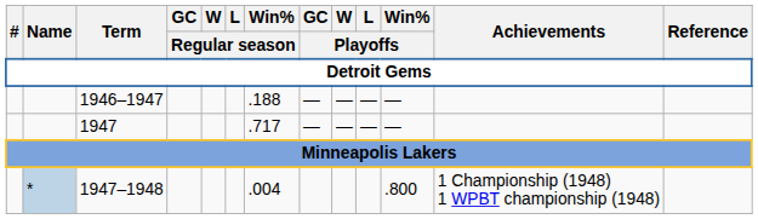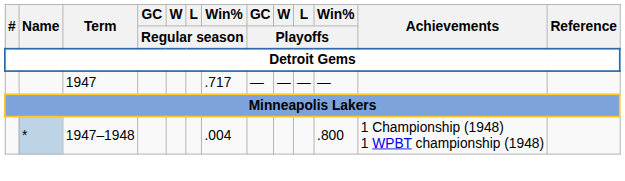 <table class="wikitable sortable">
 <tr>
 <th rowspan="2">#</th>
 <th rowspan="2">Name</th>
 <th rowspan="2">Term</th>
 <th>GC</th>
 <th>W</th>
 <th>L</th>
 <th>Win%</th>
 <th>GC</th>
 <th>W</th>
 <th>L</th>
 <th>Win%</th>
 <th rowspan="2" class=unsortable>Achievements</th>
 <th rowspan="2" class=unsortable>Reference</th>
 </tr>
 <tr class="unsortable">
 <th colspan="4">Regular season</th>
 <th colspan="4">Playoffs</th>
 </tr>
 <tr>
 <td colspan="13" align="center" style="border:2px solid #2f6aa5; background-color:#FFFFFF;"><span><strong>Detroit Gems</strong></span></td>
-</tr>
-<tr>
-<td align=center></td>
-<td></td>
-<td>1946–1947</td>
-<td></td>
-<td></td>
-<td></td>
-<td>.188</td>
-<td>—</td>
-<td>—</td>
-<td>—</td>
-<td>—</td>
-<td></td>
-<td align=center></td>
 </tr>
 <tr>
 <td align=center></td>
 <td></td>
 <td>1947</td>
 <td></td>
 <td></td>
 <td></td>
 <td>.717</td>
 <td>—</td>
 <td>—</td>
 <td>—</td>
 <td>—</td>
 <td></td>
 <td align=center></td>
 </tr>
 <tr>
 <td colspan="13" align="center" style="border:2px solid #FFC627; background-color:#7CA3DC;"><span><strong>Minneapolis Lakers</strong></span></td>
 </tr>
 <tr>
 <td align=center></td>
 <td style="background-color:#BCD4E6">*</td>
 <td>1947–1948</td>
 <td></td>
 <td></td>
 <td></td>
 <td>.004</td>
 <td></td>
 <td></td>
 <td></td>
 <td>.800</td>
 <td>1 Championship (1948)<br>1 <a href='#'>WPBT</a> championship (1948)</td>
 <td align=center></td>
 </tr>
 </table>
